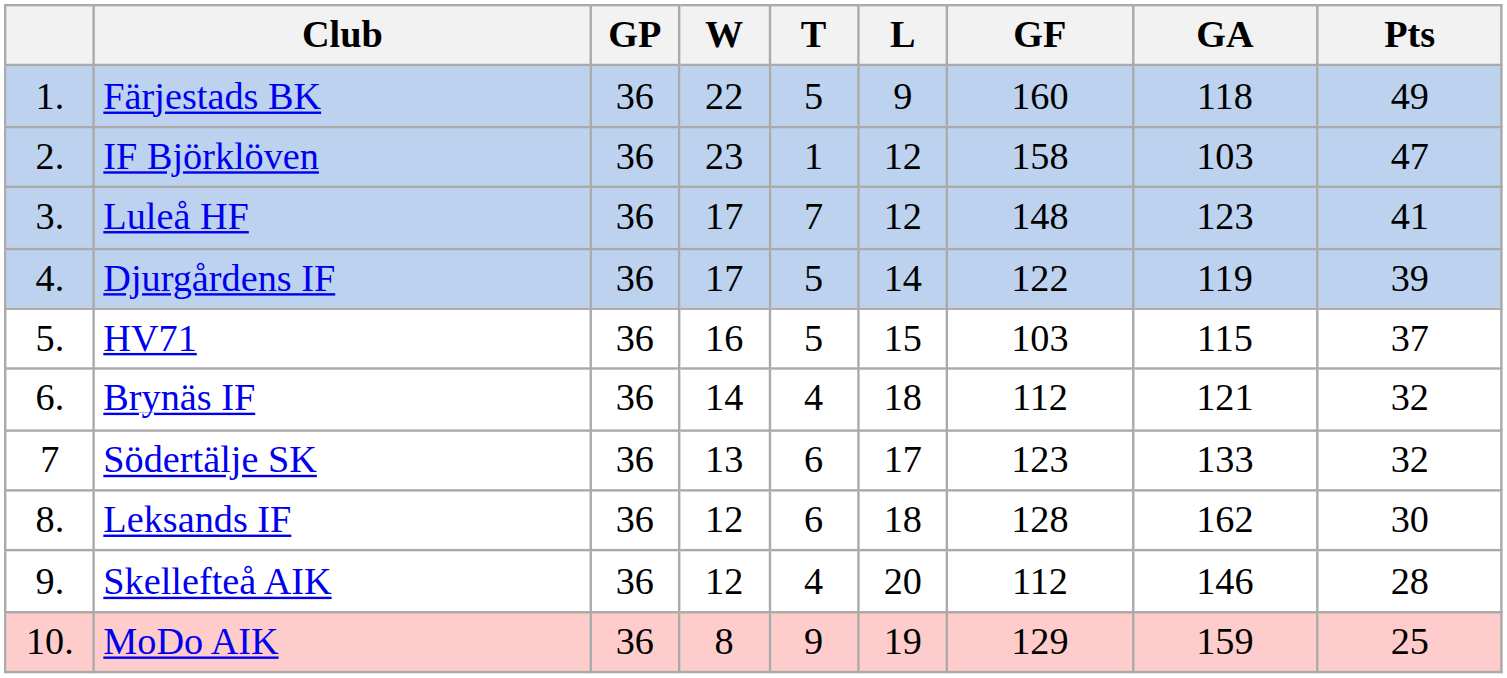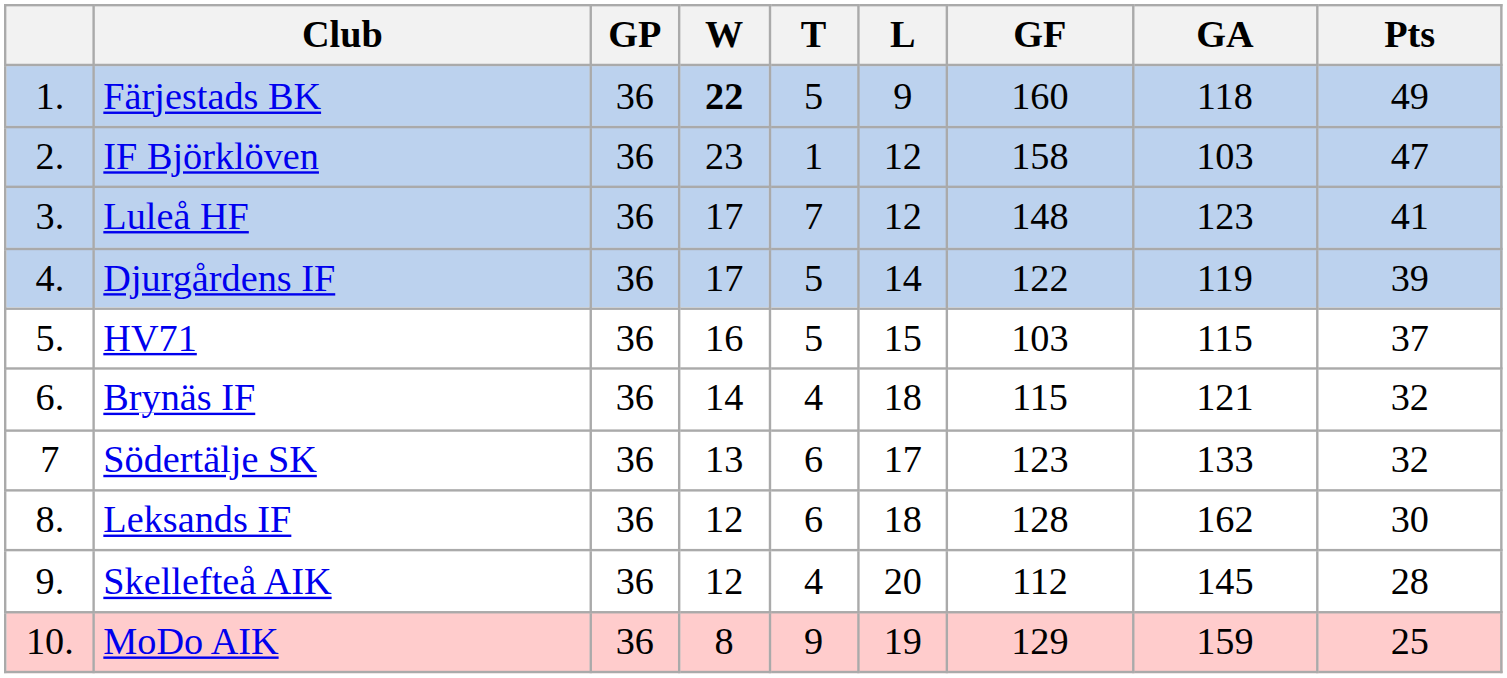 <table class="wikitable">
 <tr>
 <th width="30"></th>
 <th width="200">Club</th>
 <th width="30">GP</th>
 <th width="30">W</th>
 <th width="30">T</th>
 <th width="30">L</th>
 <th width="70">GF</th>
 <th width="70">GA</th>
 <th width="70">Pts</th>
 </tr>
 <tr bgcolor="#BCD2EE" align="center">
 <td>1.</td>
 <td align="left"><a href='#'>Färjestads BK</a></td>
 <td>36</td>
-<td>22</td>
+<td><strong>22</strong></td>
 <td>5</td>
 <td>9</td>
 <td>160</td>
 <td>118</td>
 <td>49</td>
 </tr>
 <tr bgcolor="#BCD2EE" align="center">
 <td>2.</td>
 <td align="left"><a href='#'>IF Björklöven</a></td>
 <td>36</td>
 <td>23</td>
 <td>1</td>
 <td>12</td>
 <td>158</td>
 <td>103</td>
 <td>47</td>
 </tr>
 <tr bgcolor="#BCD2EE" align="center">
 <td>3.</td>
 <td align="left"><a href='#'>Luleå HF</a></td>
 <td>36</td>
 <td>17</td>
 <td>7</td>
 <td>12</td>
 <td>148</td>
 <td>123</td>
 <td>41</td>
 </tr>
 <tr bgcolor="#BCD2EE" align="center">
 <td>4.</td>
 <td align="left"><a href='#'>Djurgårdens IF</a></td>
 <td>36</td>
 <td>17</td>
 <td>5</td>
 <td>14</td>
 <td>122</td>
 <td>119</td>
 <td>39</td>
 </tr>
 <tr bgcolor="#FFFFFF" align="center">
 <td>5.</td>
 <td align="left"><a href='#'>HV71</a></td>
 <td>36</td>
 <td>16</td>
 <td>5</td>
 <td>15</td>
 <td>103</td>
 <td>115</td>
 <td>37</td>
 </tr>
 <tr bgcolor="#FFFFFF" align="center">
 <td>6.</td>
 <td align="left"><a href='#'>Brynäs IF</a></td>
 <td>36</td>
 <td>14</td>
 <td>4</td>
 <td>18</td>
-<td>112</td>
+<td>115</td>
 <td>121</td>
 <td>32</td>
 </tr>
 <tr bgcolor="#FFFFFF" align="center">
 <td>7</td>
 <td align="left"><a href='#'>Södertälje SK</a></td>
 <td>36</td>
 <td>13</td>
 <td>6</td>
 <td>17</td>
 <td>123</td>
 <td>133</td>
 <td>32</td>
 </tr>
 <tr bgcolor="#FFFFFF" align="center">
 <td>8.</td>
 <td align="left"><a href='#'>Leksands IF</a></td>
 <td>36</td>
 <td>12</td>
 <td>6</td>
 <td>18</td>
 <td>128</td>
 <td>162</td>
 <td>30</td>
 </tr>
 <tr bgcolor="#FFFFFF" align="center">
 <td>9.</td>
 <td align="left"><a href='#'>Skellefteå AIK</a></td>
 <td>36</td>
 <td>12</td>
 <td>4</td>
 <td>20</td>
 <td>112</td>
-<td>146</td>
+<td>145</td>
 <td>28</td>
 </tr>
 <tr bgcolor="#ffcccc" align="center">
 <td>10.</td>
 <td align="left"><a href='#'>MoDo AIK</a></td>
 <td>36</td>
 <td>8</td>
 <td>9</td>
 <td>19</td>
 <td>129</td>
 <td>159</td>
 <td>25</td>
 </tr>
 </table>
